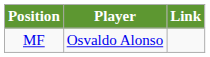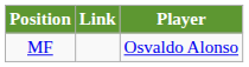 <table class=wikitable>
 <tr>
 <th style="background:#5d9731; color:white; text-align:center;">Position</th>
+<th style="background:#5d9731; color:white; text-align:center;">Link</th>
 <th style="background:#5d9731; color:white; text-align:center;">Player</th>
-<th style="background:#5d9731; color:white; text-align:center;">Link</th>
 </tr>
 <tr>
 <td align=center><a href='#'>MF</a></td>
+<td></td>
 <td> <a href='#'>Osvaldo Alonso</a></td>
-<td></td>
 </tr>
 </table>
